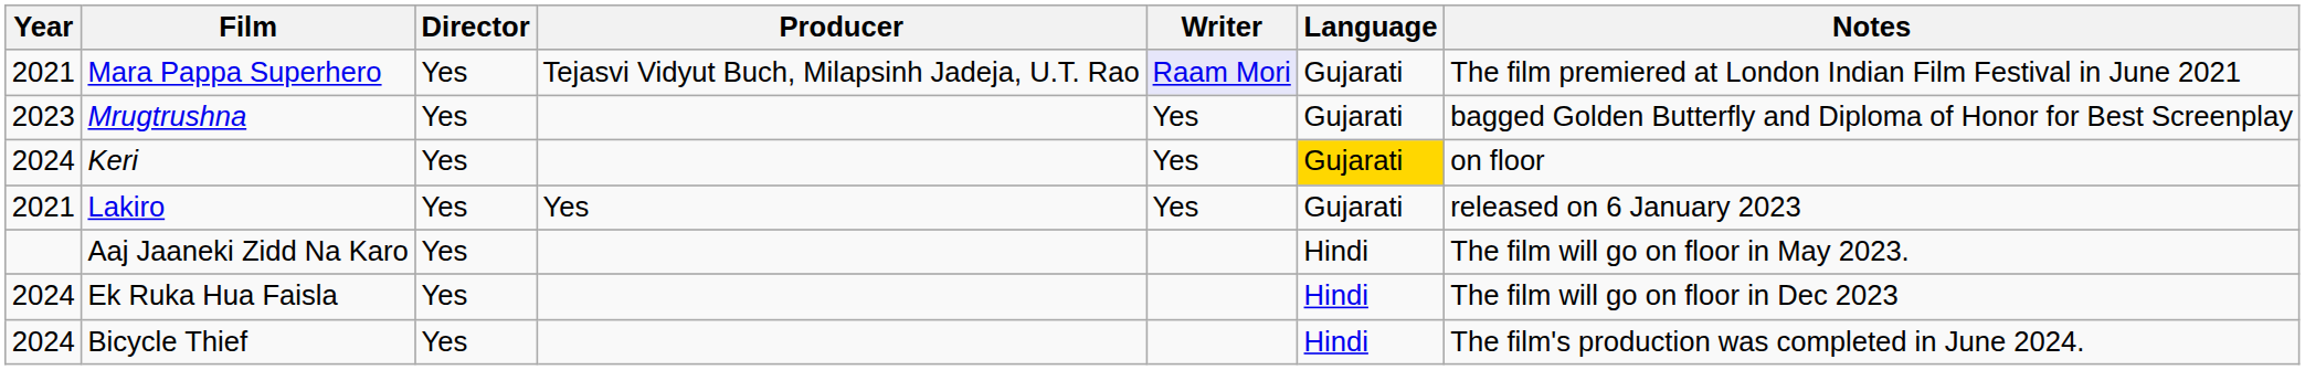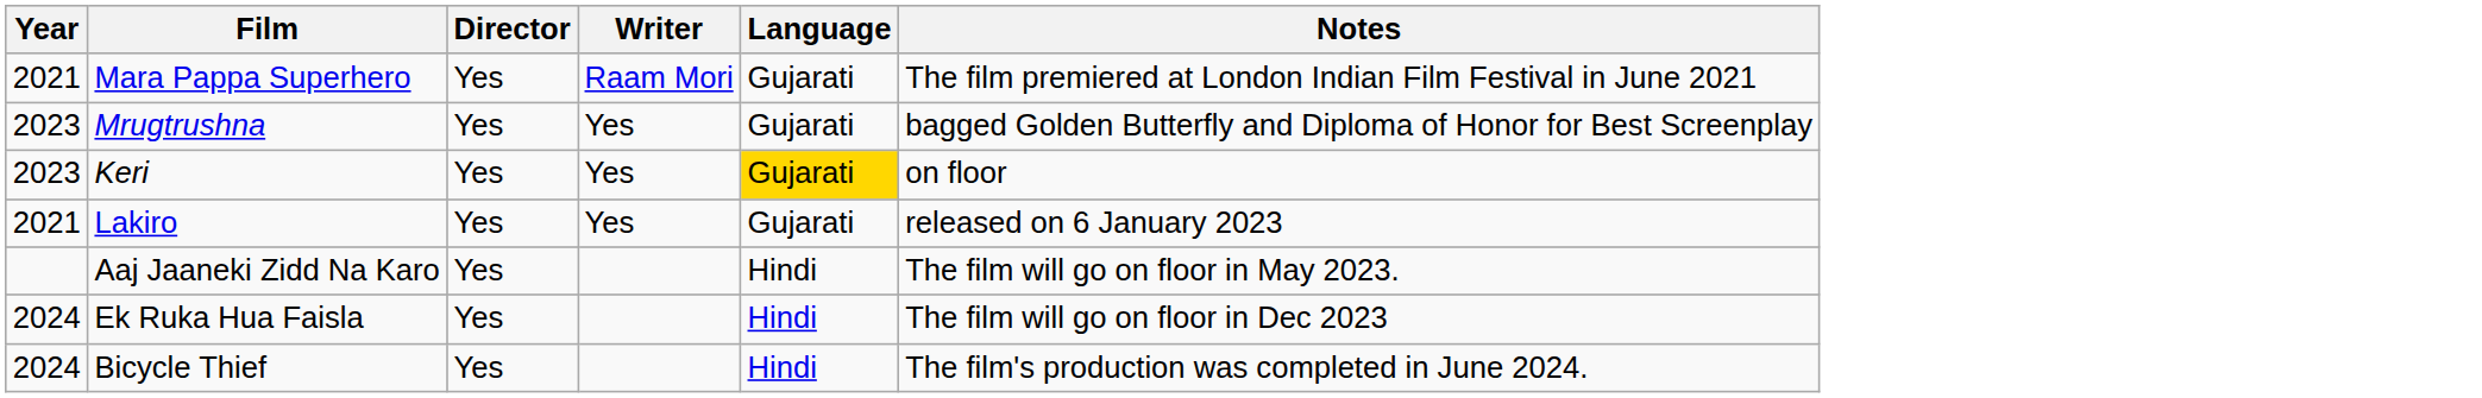 <table class="wikitable">
 <tr>
 <th>Year</th>
 <th>Film</th>
 <th>Director</th>
-<th>Producer</th>
 <th>Writer</th>
 <th>Language</th>
 <th>Notes</th>
 </tr>
 <tr>
 <td>2021</td>
 <td><a href='#'>Mara Pappa Superhero</a></td>
 <td>Yes</td>
-<td>Tejasvi Vidyut Buch, Milapsinh Jadeja, U.T. Rao</td>
-<td style="background: lavender;"><a href='#'>Raam Mori</a></td>
+<td><a href='#'>Raam Mori</a></td>
 <td>Gujarati</td>
 <td>The film premiered at London Indian Film Festival in June 2021</td>
 </tr>
 <tr>
 <td>2023</td>
 <td><em><a href='#'>Mrugtrushna</a></em></td>
 <td>Yes</td>
-<td></td>
 <td>Yes</td>
 <td>Gujarati</td>
 <td>bagged Golden Butterfly and Diploma of Honor for Best Screenplay</td>
 </tr>
 <tr>
-<td>2024</td>
+<td>2023</td>
 <td><em>Keri</em></td>
 <td>Yes</td>
-<td></td>
 <td>Yes</td>
 <td style="background: gold;">Gujarati</td>
 <td>on floor</td>
 </tr>
 <tr>
 <td>2021</td>
 <td><a href='#'>Lakiro</a></td>
-<td>Yes</td>
 <td>Yes</td>
 <td>Yes</td>
 <td>Gujarati</td>
 <td>released on 6 January 2023 </td>
 </tr>
 <tr>
 <td></td>
 <td>Aaj Jaaneki Zidd Na Karo</td>
 <td>Yes</td>
 <td></td>
-<td></td>
 <td>Hindi</td>
 <td>The film will go on floor in May 2023.</td>
 </tr>
 <tr>
 <td>2024</td>
 <td>Ek Ruka Hua Faisla</td>
 <td>Yes</td>
-<td></td>
 <td></td>
 <td><a href='#'>Hindi</a></td>
 <td>The film will go on floor in Dec 2023 </td>
 </tr>
 <tr>
 <td>2024</td>
 <td>Bicycle Thief</td>
 <td>Yes</td>
 <td></td>
-<td></td>
 <td><a href='#'>Hindi</a></td>
 <td>The film's production was completed in June 2024.</td>
 </tr>
 </table>
